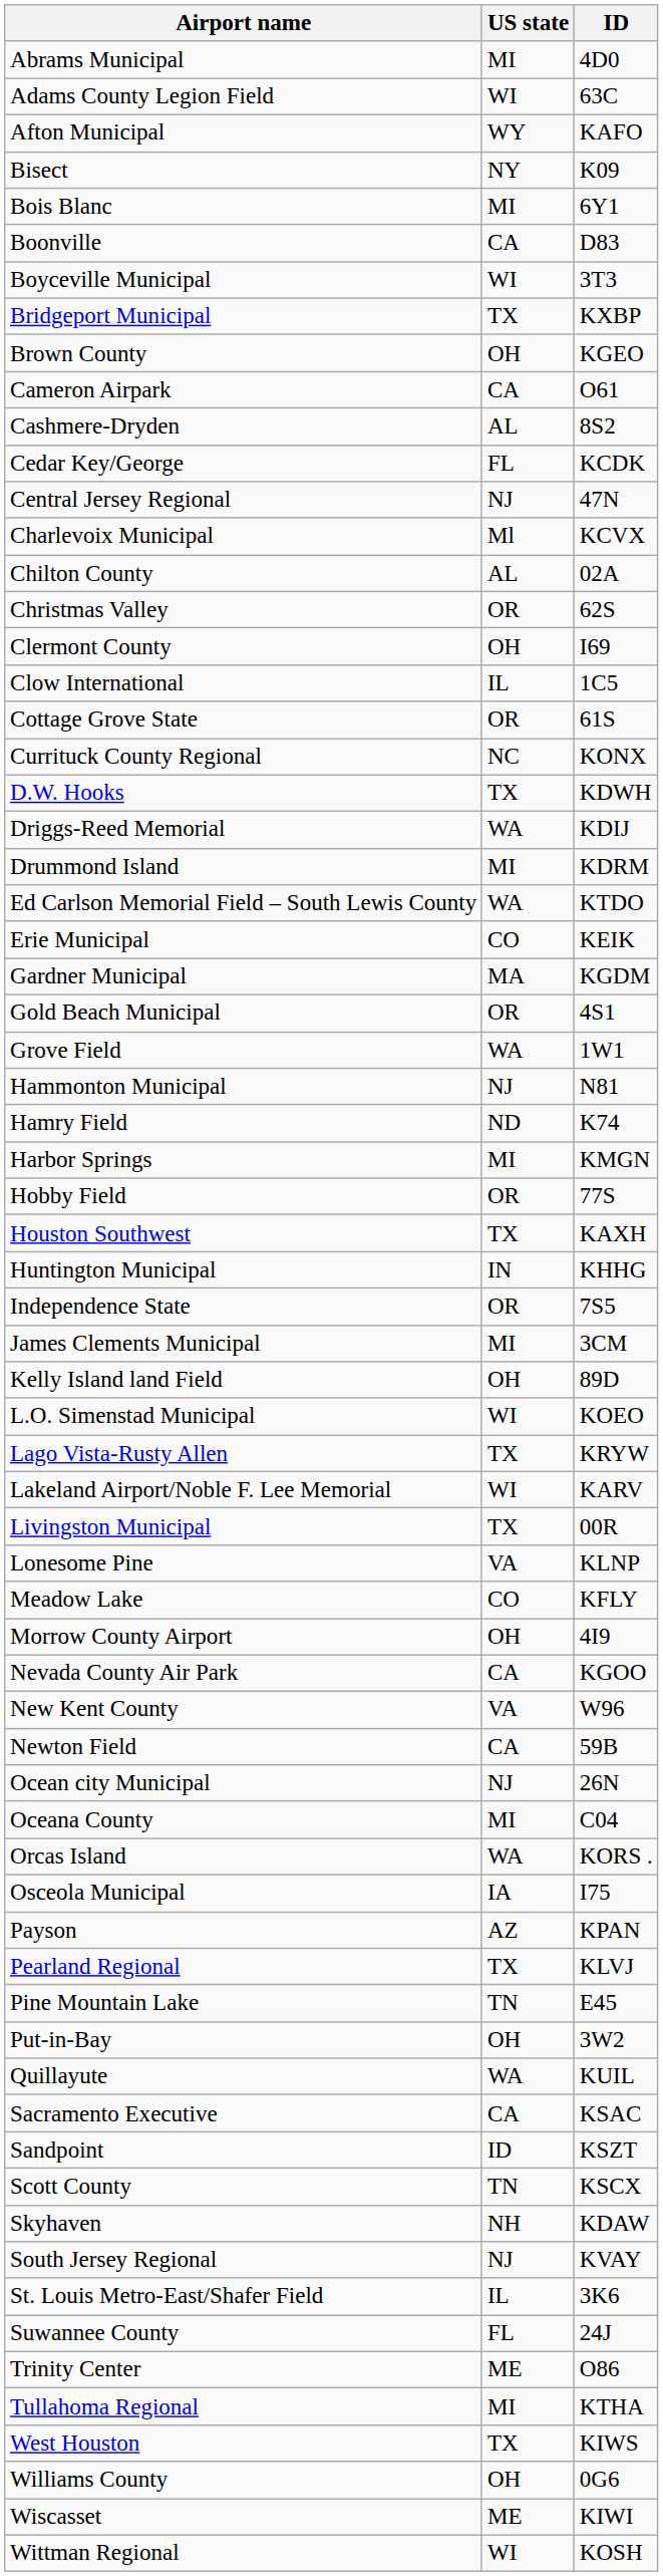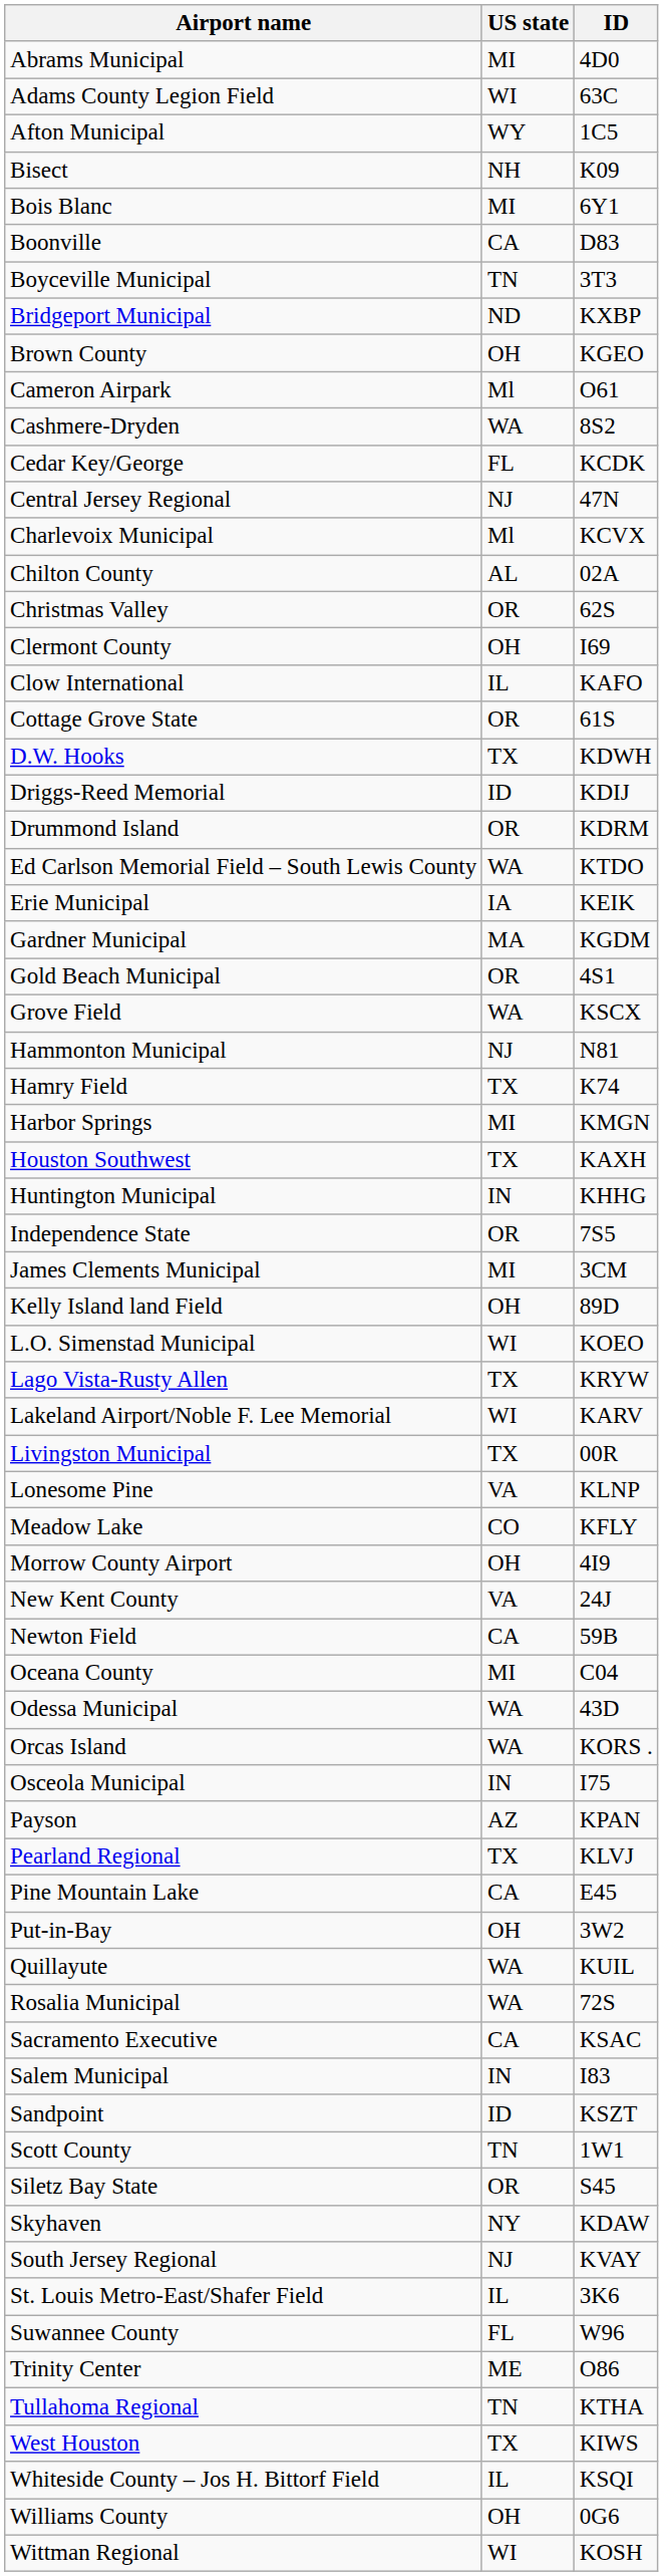 <table class="wikitable sortable">
 <tr>
 <th>Airport name</th>
 <th>US state</th>
 <th>ID</th>
 </tr>
 <tr>
 <td>Abrams Municipal</td>
 <td>MI</td>
 <td>4D0</td>
 </tr>
 <tr>
 <td>Adams County Legion Field</td>
 <td>WI</td>
 <td>63C</td>
 </tr>
 <tr>
 <td>Afton Municipal</td>
 <td>WY</td>
-<td>KAFO</td>
+<td>1C5</td>
 </tr>
 <tr>
 <td>Bisect</td>
-<td>NY</td>
+<td>NH</td>
 <td>K09</td>
 </tr>
 <tr>
 <td>Bois Blanc</td>
 <td>MI</td>
 <td>6Y1</td>
 </tr>
 <tr>
 <td>Boonville</td>
 <td>CA</td>
 <td>D83</td>
 </tr>
 <tr>
 <td>Boyceville Municipal</td>
-<td>WI</td>
+<td>TN</td>
 <td>3T3</td>
 </tr>
 <tr>
 <td><a href='#'>Bridgeport Municipal</a></td>
-<td>TX</td>
+<td>ND</td>
 <td>KXBP</td>
 </tr>
 <tr>
 <td>Brown County</td>
 <td>OH</td>
 <td>KGEO</td>
 </tr>
 <tr>
 <td>Cameron Airpark</td>
-<td>CA</td>
+<td>Ml</td>
 <td>O61</td>
 </tr>
 <tr>
 <td>Cashmere-Dryden</td>
-<td>AL</td>
+<td>WA</td>
 <td>8S2</td>
 </tr>
 <tr>
 <td>Cedar Key/George</td>
 <td>FL</td>
 <td>KCDK</td>
 </tr>
 <tr>
 <td>Central Jersey Regional</td>
 <td>NJ</td>
 <td>47N</td>
 </tr>
 <tr>
 <td>Charlevoix Municipal</td>
 <td>Ml</td>
 <td>KCVX</td>
 </tr>
 <tr>
 <td>Chilton County</td>
 <td>AL</td>
 <td>02A</td>
 </tr>
 <tr>
 <td>Christmas Valley</td>
 <td>OR</td>
 <td>62S</td>
 </tr>
 <tr>
 <td>Clermont County</td>
 <td>OH</td>
 <td>I69</td>
 </tr>
 <tr>
 <td>Clow International</td>
 <td>IL</td>
-<td>1C5</td>
+<td>KAFO</td>
 </tr>
 <tr>
 <td>Cottage Grove State</td>
 <td>OR</td>
 <td>61S</td>
-</tr>
-<tr>
-<td>Currituck County Regional</td>
-<td>NC</td>
-<td>KONX</td>
 </tr>
 <tr>
 <td><a href='#'>D.W. Hooks</a></td>
 <td>TX</td>
 <td>KDWH</td>
 </tr>
 <tr>
 <td>Driggs-Reed Memorial</td>
-<td>WA</td>
+<td>ID</td>
 <td>KDIJ</td>
 </tr>
 <tr>
 <td>Drummond Island</td>
-<td>MI</td>
+<td>OR</td>
 <td>KDRM</td>
 </tr>
 <tr>
 <td>Ed Carlson Memorial Field – South Lewis County</td>
 <td>WA</td>
 <td>KTDO</td>
 </tr>
 <tr>
 <td>Erie Municipal</td>
-<td>CO</td>
+<td>IA</td>
 <td>KEIK</td>
 </tr>
 <tr>
 <td>Gardner Municipal</td>
 <td>MA</td>
 <td>KGDM</td>
 </tr>
 <tr>
 <td>Gold Beach Municipal</td>
 <td>OR</td>
 <td>4S1</td>
 </tr>
 <tr>
 <td>Grove Field</td>
 <td>WA</td>
-<td>1W1</td>
+<td>KSCX</td>
 </tr>
 <tr>
 <td>Hammonton Municipal</td>
 <td>NJ</td>
 <td>N81</td>
 </tr>
 <tr>
 <td>Hamry Field</td>
-<td>ND</td>
+<td>TX</td>
 <td>K74</td>
 </tr>
 <tr>
 <td>Harbor Springs</td>
 <td>MI</td>
 <td>KMGN</td>
-</tr>
-<tr>
-<td>Hobby Field</td>
-<td>OR</td>
-<td>77S</td>
 </tr>
 <tr>
 <td><a href='#'>Houston Southwest</a></td>
 <td>TX</td>
 <td>KAXH</td>
 </tr>
 <tr>
 <td>Huntington Municipal</td>
 <td>IN</td>
 <td>KHHG</td>
 </tr>
 <tr>
 <td>Independence State</td>
 <td>OR</td>
 <td>7S5</td>
 </tr>
 <tr>
 <td>James Clements Municipal</td>
 <td>MI</td>
 <td>3CM</td>
 </tr>
 <tr>
 <td>Kelly Island land Field</td>
 <td>OH</td>
 <td>89D</td>
 </tr>
 <tr>
 <td>L.O. Simenstad Municipal</td>
 <td>WI</td>
 <td>KOEO</td>
 </tr>
 <tr>
 <td><a href='#'>Lago Vista-Rusty Allen</a></td>
 <td>TX</td>
 <td>KRYW</td>
 </tr>
 <tr>
 <td>Lakeland Airport/Noble F. Lee Memorial</td>
 <td>WI</td>
 <td>KARV</td>
 </tr>
 <tr>
 <td><a href='#'>Livingston Municipal</a></td>
 <td>TX</td>
 <td>00R</td>
 </tr>
 <tr>
 <td>Lonesome Pine</td>
 <td>VA</td>
 <td>KLNP</td>
 </tr>
 <tr>
 <td>Meadow Lake</td>
 <td>CO</td>
 <td>KFLY</td>
 </tr>
 <tr>
 <td>Morrow County Airport</td>
 <td>OH</td>
 <td>4I9</td>
 </tr>
 <tr>
-<td>Nevada County Air Park</td>
-<td>CA</td>
-<td>KGOO</td>
-</tr>
-<tr>
 <td>New Kent County</td>
 <td>VA</td>
-<td>W96</td>
+<td>24J</td>
 </tr>
 <tr>
 <td>Newton Field</td>
 <td>CA</td>
 <td>59B</td>
 </tr>
 <tr>
-<td>Ocean city Municipal</td>
-<td>NJ</td>
-<td>26N</td>
-</tr>
-<tr>
 <td>Oceana County</td>
 <td>MI</td>
 <td>C04</td>
+</tr>
+<tr>
+<td>Odessa Municipal</td>
+<td>WA</td>
+<td>43D</td>
 </tr>
 <tr>
 <td>Orcas Island</td>
 <td>WA</td>
 <td>KORS     .</td>
 </tr>
 <tr>
 <td>Osceola Municipal</td>
-<td>IA</td>
+<td>IN</td>
 <td>I75</td>
 </tr>
 <tr>
 <td>Payson</td>
 <td>AZ</td>
 <td>KPAN</td>
 </tr>
 <tr>
 <td><a href='#'>Pearland Regional</a></td>
 <td>TX</td>
 <td>KLVJ</td>
 </tr>
 <tr>
 <td>Pine Mountain Lake</td>
-<td>TN</td>
+<td>CA</td>
 <td>E45</td>
 </tr>
 <tr>
 <td>Put-in-Bay</td>
 <td>OH</td>
 <td>3W2</td>
 </tr>
 <tr>
 <td>Quillayute</td>
 <td>WA</td>
 <td>KUIL</td>
 </tr>
 <tr>
+<td>Rosalia Municipal</td>
+<td>WA</td>
+<td>72S</td>
+</tr>
+<tr>
 <td>Sacramento Executive</td>
 <td>CA</td>
 <td>KSAC</td>
+</tr>
+<tr>
+<td>Salem Municipal</td>
+<td>IN</td>
+<td>I83</td>
 </tr>
 <tr>
 <td>Sandpoint</td>
 <td>ID</td>
 <td>KSZT</td>
 </tr>
 <tr>
 <td>Scott County</td>
 <td>TN</td>
-<td>KSCX</td>
+<td>1W1</td>
+</tr>
+<tr>
+<td>Siletz Bay State</td>
+<td>OR</td>
+<td>S45</td>
 </tr>
 <tr>
 <td>Skyhaven</td>
-<td>NH</td>
+<td>NY</td>
 <td>KDAW</td>
 </tr>
 <tr>
 <td>South Jersey Regional</td>
 <td>NJ</td>
 <td>KVAY</td>
 </tr>
 <tr>
 <td>St. Louis Metro-East/Shafer Field</td>
 <td>IL</td>
 <td>3K6</td>
 </tr>
 <tr>
 <td>Suwannee County</td>
 <td>FL</td>
-<td>24J</td>
+<td>W96</td>
 </tr>
 <tr>
 <td>Trinity Center</td>
 <td>ME</td>
 <td>O86</td>
 </tr>
 <tr>
 <td><a href='#'>Tullahoma Regional</a></td>
-<td>MI</td>
+<td>TN</td>
 <td>KTHA</td>
 </tr>
 <tr>
 <td><a href='#'>West Houston</a></td>
 <td>TX</td>
 <td>KIWS</td>
 </tr>
 <tr>
+<td>Whiteside County – Jos H. Bittorf Field</td>
+<td>IL</td>
+<td>KSQI</td>
+</tr>
+<tr>
 <td>Williams County</td>
 <td>OH</td>
 <td>0G6</td>
-</tr>
-<tr>
-<td>Wiscasset</td>
-<td>ME</td>
-<td>KIWI</td>
 </tr>
 <tr>
 <td>Wittman Regional</td>
 <td>WI</td>
 <td>KOSH</td>
 </tr>
 </table>
